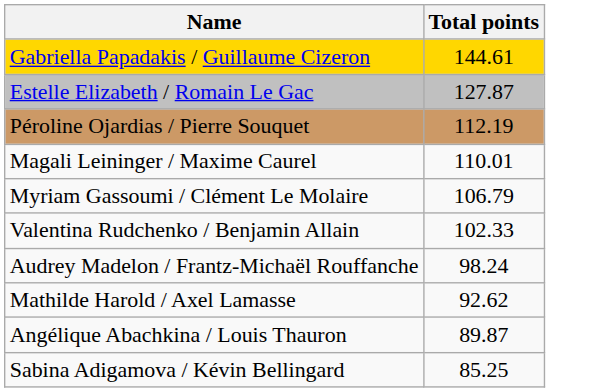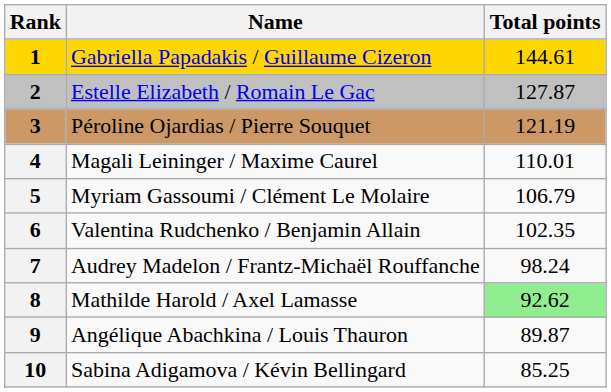 <table class="wikitable sortable">
 <tr>
+<th>Rank</th>
 <th>Name</th>
 <th>Total points</th>
 </tr>
 <tr bgcolor="gold">
+<td align="center"><strong>1</strong></td>
 <td><a href='#'>Gabriella Papadakis</a> / <a href='#'>Guillaume Cizeron</a></td>
 <td align="center">144.61</td>
 </tr>
 <tr bgcolor="silver">
+<td align="center"><strong>2</strong></td>
 <td><a href='#'>Estelle Elizabeth</a> / <a href='#'>Romain Le Gac</a></td>
 <td align="center">127.87</td>
 </tr>
 <tr bgcolor="cc9966">
+<td align="center"><strong>3</strong></td>
 <td>Péroline Ojardias / Pierre Souquet</td>
-<td align="center">112.19</td>
+<td align="center">121.19</td>
 </tr>
 <tr>
+<th>4</th>
 <td>Magali Leininger / Maxime Caurel</td>
 <td align="center">110.01</td>
 </tr>
 <tr>
+<th>5</th>
 <td>Myriam Gassoumi / Clément Le Molaire</td>
 <td align="center">106.79</td>
 </tr>
 <tr>
+<th>6</th>
 <td>Valentina Rudchenko / Benjamin Allain</td>
-<td align="center">102.33</td>
+<td align="center">102.35</td>
 </tr>
 <tr>
+<th>7</th>
 <td>Audrey Madelon / Frantz-Michaël Rouffanche</td>
 <td align="center">98.24</td>
 </tr>
 <tr>
+<th>8</th>
 <td>Mathilde Harold / Axel Lamasse</td>
-<td align="center">92.62</td>
+<td align="center" style="background: lightgreen;">92.62</td>
 </tr>
 <tr>
+<th>9</th>
 <td>Angélique Abachkina / Louis Thauron</td>
 <td align="center">89.87</td>
 </tr>
 <tr>
+<th>10</th>
 <td>Sabina Adigamova / Kévin Bellingard</td>
 <td align="center">85.25</td>
 </tr>
 </table>
